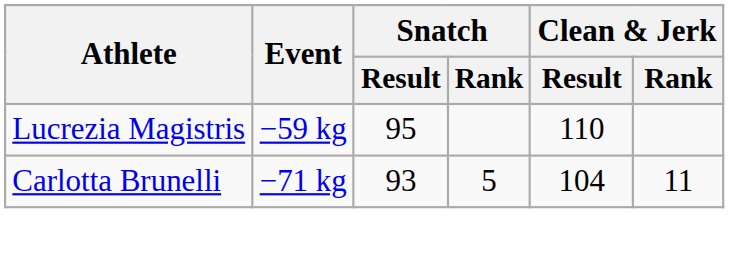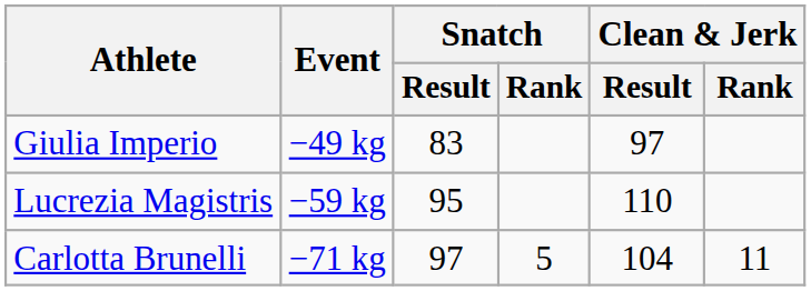 <table class="wikitable" style="font-size:90%">
 <tr>
 <th rowspan="2">Athlete</th>
 <th rowspan="2">Event</th>
 <th colspan="2">Snatch</th>
 <th colspan="2">Clean & Jerk</th>
 </tr>
 <tr style="font-size:95%">
 <th>Result</th>
 <th>Rank</th>
 <th>Result</th>
 <th>Rank</th>
 </tr>
 <tr align=center>
+<td align=left><a href='#'>Giulia Imperio</a></td>
+<td align=left><a href='#'>−49 kg</a></td>
+<td>83</td>
+<td></td>
+<td>97</td>
+<td></td>
+</tr>
+<tr align=center>
 <td align=left><a href='#'>Lucrezia Magistris</a></td>
 <td align=left><a href='#'>−59 kg</a></td>
 <td>95</td>
 <td></td>
 <td>110</td>
 <td></td>
 </tr>
 <tr align=center>
 <td align=left><a href='#'>Carlotta Brunelli</a></td>
 <td align=left><a href='#'>−71 kg</a></td>
-<td>93</td>
+<td>97</td>
 <td>5</td>
 <td>104</td>
 <td>11</td>
 </tr>
 </table>
